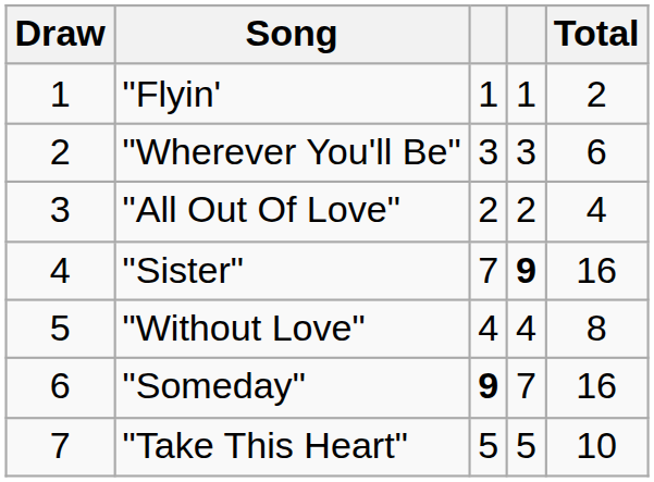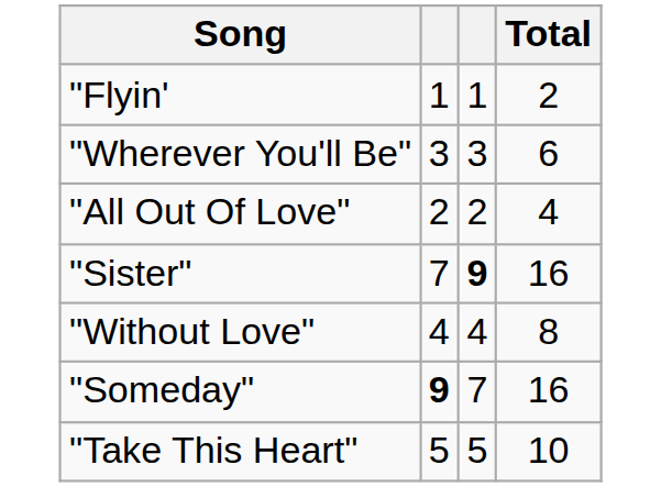 <table class="wikitable plainrowheaders" style="margin: 1em auto 1em auto; text-align:center;">
 <tr>
-<th>Draw</th>
 <th>Song</th>
 <th></th>
 <th></th>
 <th>Total</th>
 </tr>
 <tr>
-<td>1</td>
 <td align="left">"Flyin'</td>
 <td>1</td>
 <td>1</td>
 <td>2</td>
 </tr>
 <tr>
-<td>2</td>
 <td align="left">"Wherever You'll Be"</td>
 <td>3</td>
 <td>3</td>
 <td>6</td>
 </tr>
 <tr>
-<td>3</td>
 <td align="left">"All Out Of Love"</td>
 <td>2</td>
 <td>2</td>
 <td>4</td>
 </tr>
 <tr>
-<td>4</td>
 <td align="left">"Sister"</td>
 <td>7</td>
 <td><strong>9</strong></td>
 <td>16</td>
 </tr>
 <tr>
-<td>5</td>
 <td align="left">"Without Love"</td>
 <td>4</td>
 <td>4</td>
 <td>8</td>
 </tr>
 <tr>
-<td>6</td>
 <td align="left">"Someday"</td>
 <td><strong>9</strong></td>
 <td>7</td>
 <td>16</td>
 </tr>
 <tr>
-<td>7</td>
 <td align="left">"Take This Heart"</td>
 <td>5</td>
 <td>5</td>
 <td>10</td>
 </tr>
 </table>
